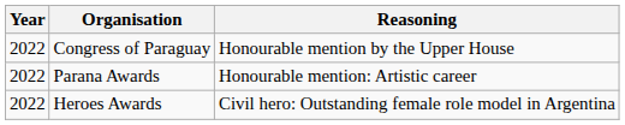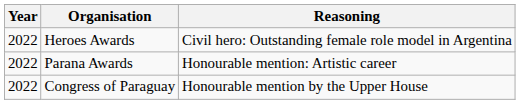 <table class="wikitable sortable plainrowheaders">
 <tr>
 <th>Year</th>
 <th>Organisation</th>
 <th>Reasoning</th>
 </tr>
 <tr>
 <td>2022</td>
-<td>Congress of Paraguay</td>
-<td>Honourable mention by the Upper House</td>
+<td>Heroes Awards</td>
+<td>Civil hero: Outstanding female role model in Argentina</td>
 </tr>
 <tr>
 <td>2022</td>
 <td>Parana Awards</td>
 <td>Honourable mention: Artistic career</td>
 </tr>
 <tr>
 <td>2022</td>
-<td>Heroes Awards</td>
-<td>Civil hero: Outstanding female role model in Argentina</td>
+<td>Congress of Paraguay</td>
+<td>Honourable mention by the Upper House</td>
 </tr>
 </table>
